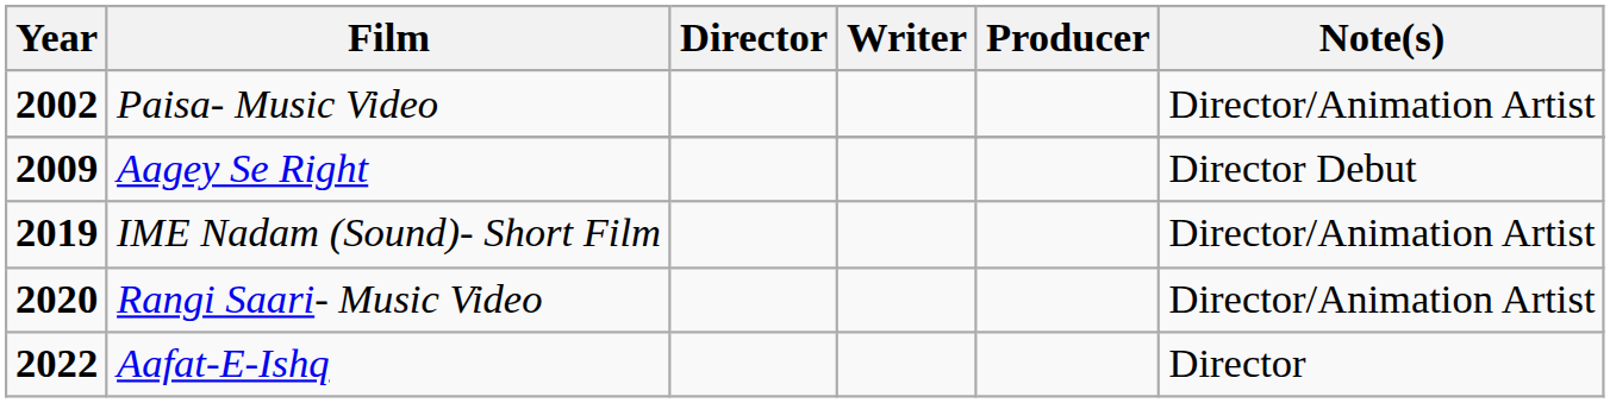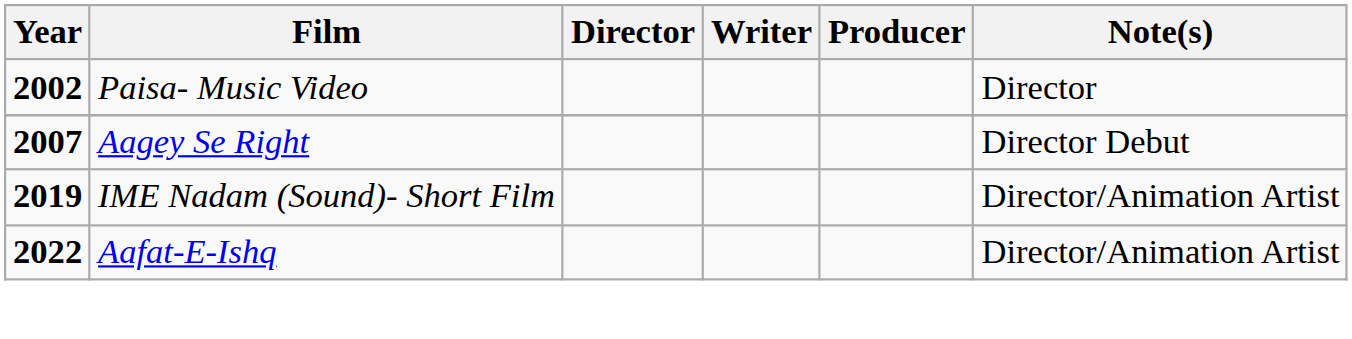 <table class="wikitable sortable">
 <tr>
 <th>Year</th>
 <th>Film</th>
 <th>Director</th>
 <th>Writer</th>
 <th>Producer</th>
 <th>Note(s)</th>
 </tr>
 <tr>
 <td><strong>2002</strong></td>
 <td><em>Paisa- Music Video</em></td>
 <td></td>
 <td></td>
 <td></td>
-<td>Director/Animation Artist</td>
+<td>Director</td>
 </tr>
 <tr>
 </tr>
 <tr>
-<td><strong>2009</strong></td>
+<td><strong>2007</strong></td>
 <td><em><a href='#'>Aagey Se Right</a></em></td>
 <td></td>
 <td></td>
 <td></td>
 <td>Director Debut</td>
 </tr>
 <tr>
 <td><strong>2019</strong></td>
 <td><em>IME Nadam (Sound)- Short Film</em></td>
 <td></td>
 <td></td>
 <td></td>
 <td>Director/Animation Artist</td>
 </tr>
 <tr>
-<td><strong>2020</strong></td>
-<td><em><a href='#'>Rangi Saari</a>- Music Video</em></td>
+<td><strong>2022</strong></td>
+<td><em><a href='#'>Aafat-E-Ishq</a></em></td>
 <td></td>
 <td></td>
 <td></td>
 <td>Director/Animation Artist</td>
 </tr>
-<tr>
-<td><strong>2022</strong></td>
-<td><em><a href='#'>Aafat-E-Ishq</a></em></td>
-<td></td>
-<td></td>
-<td></td>
-<td>Director</td>
-</tr>
 </table>
